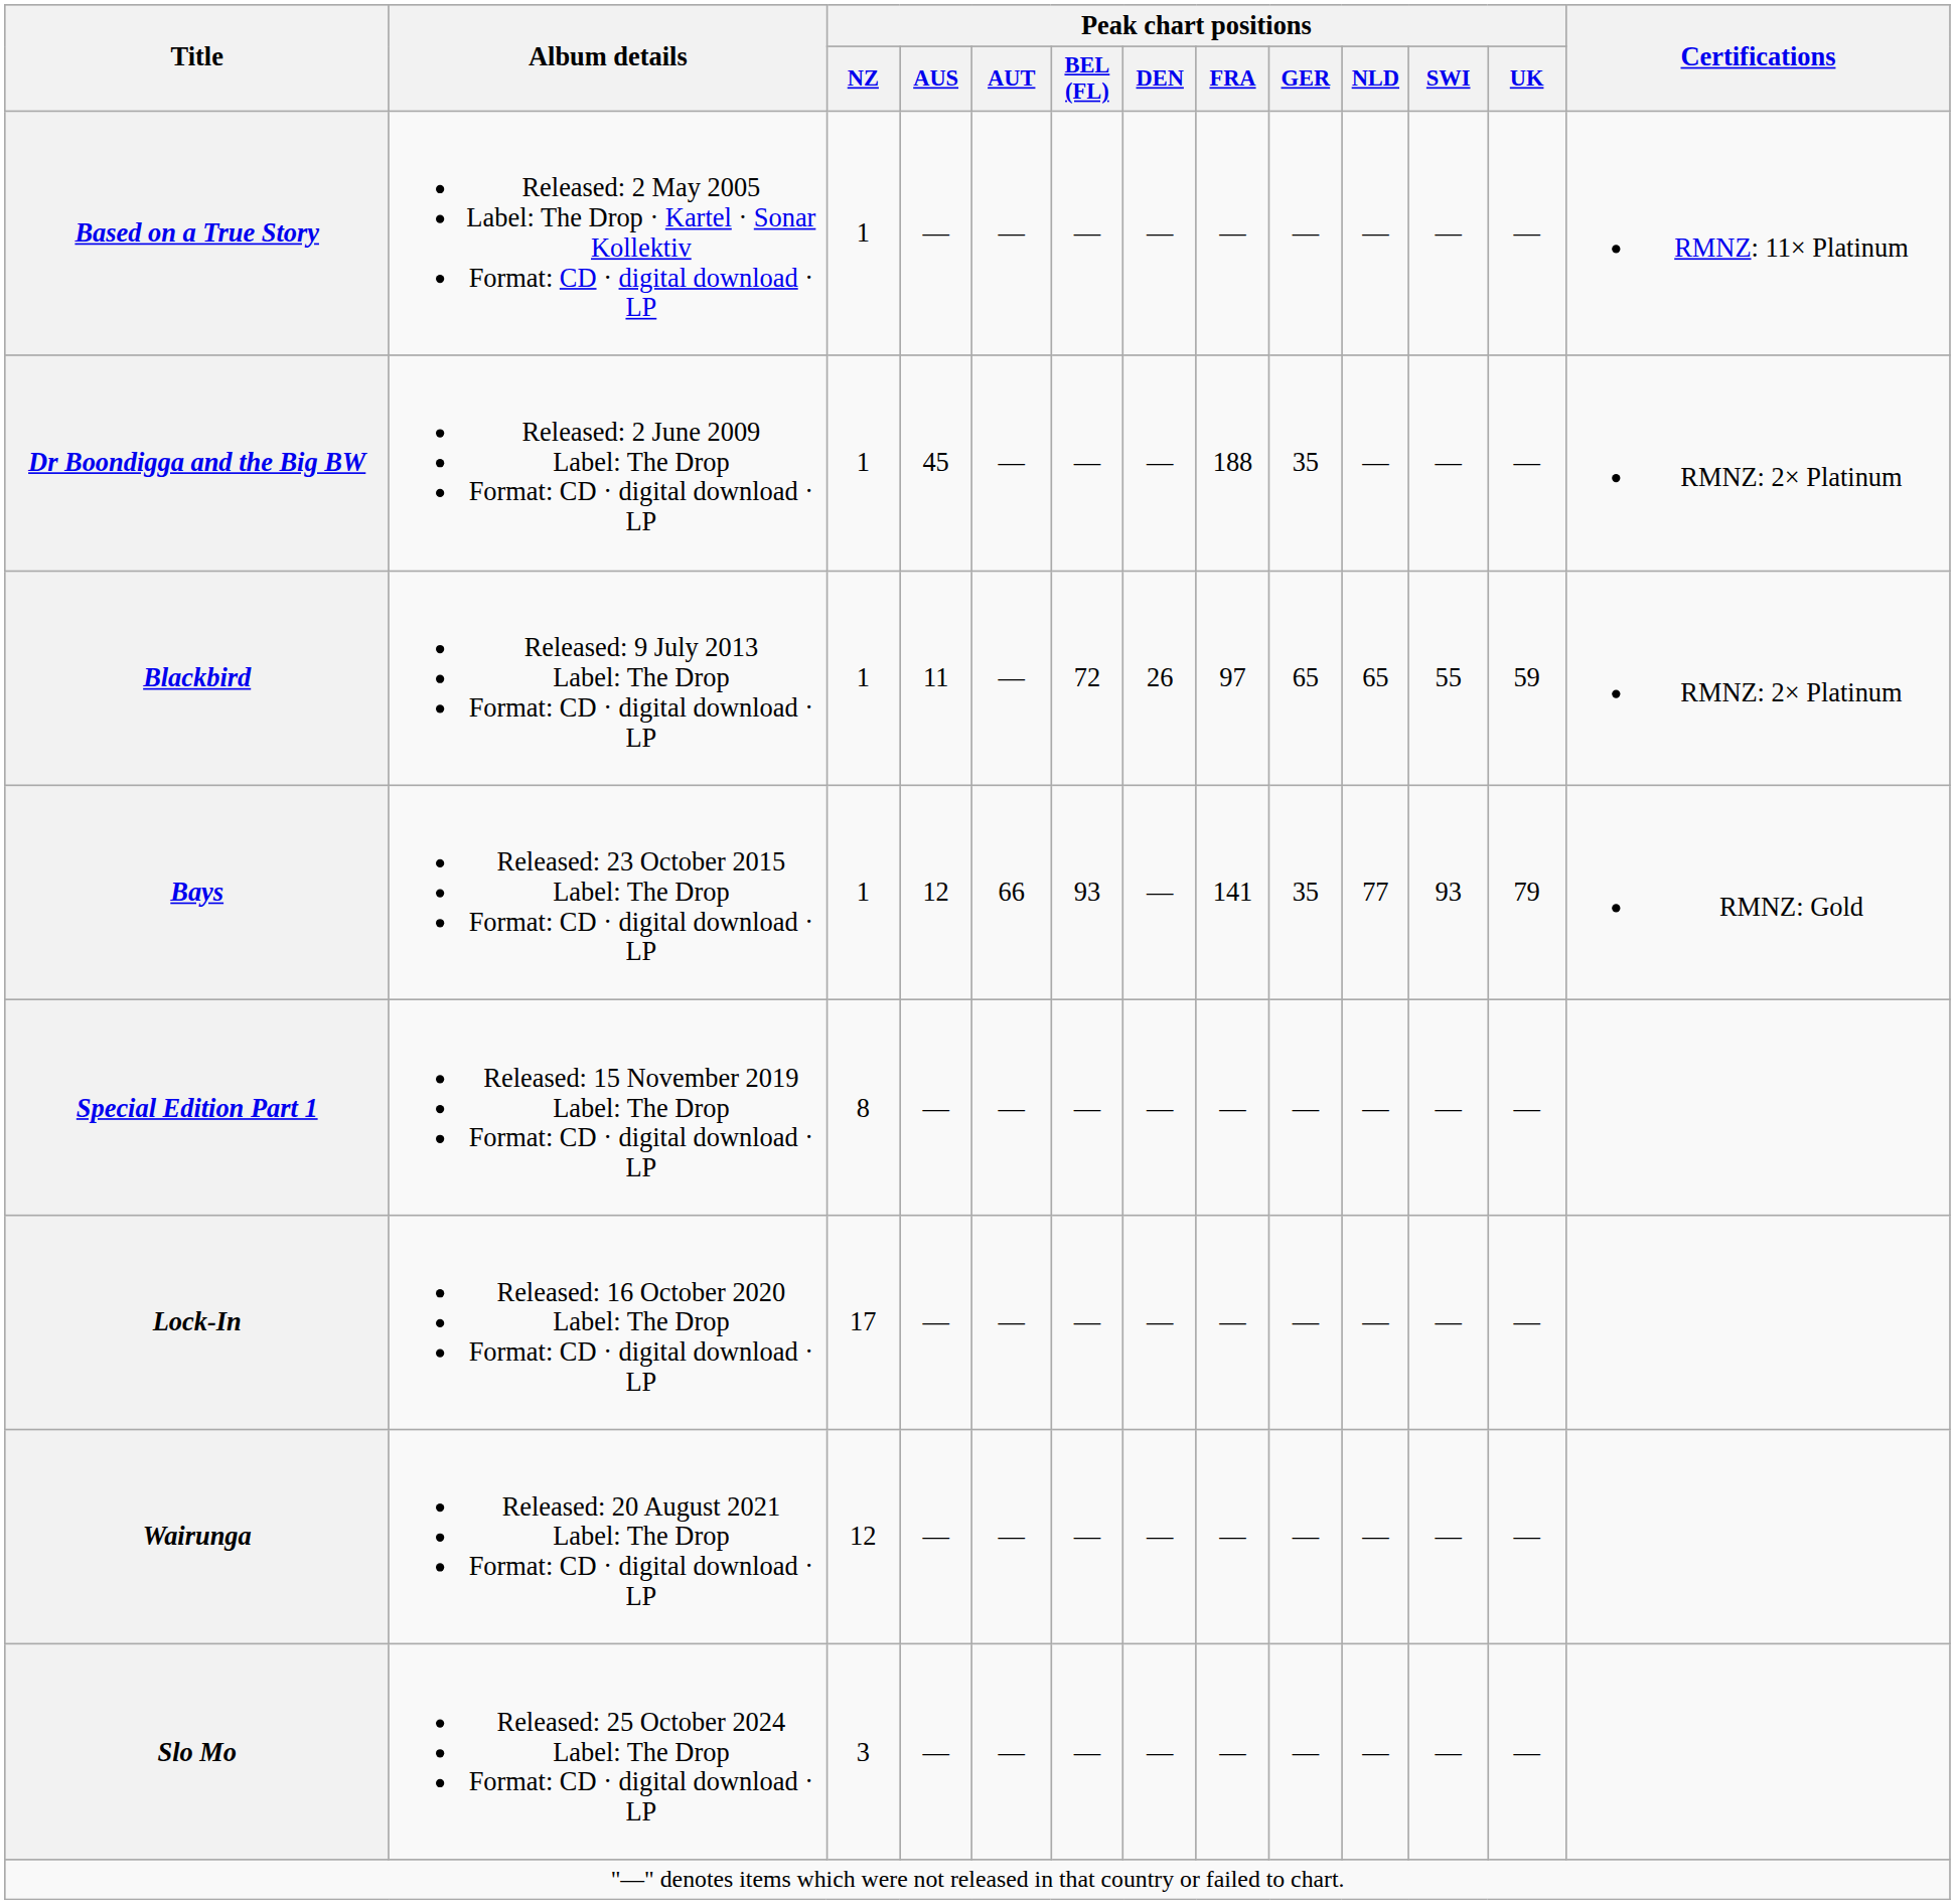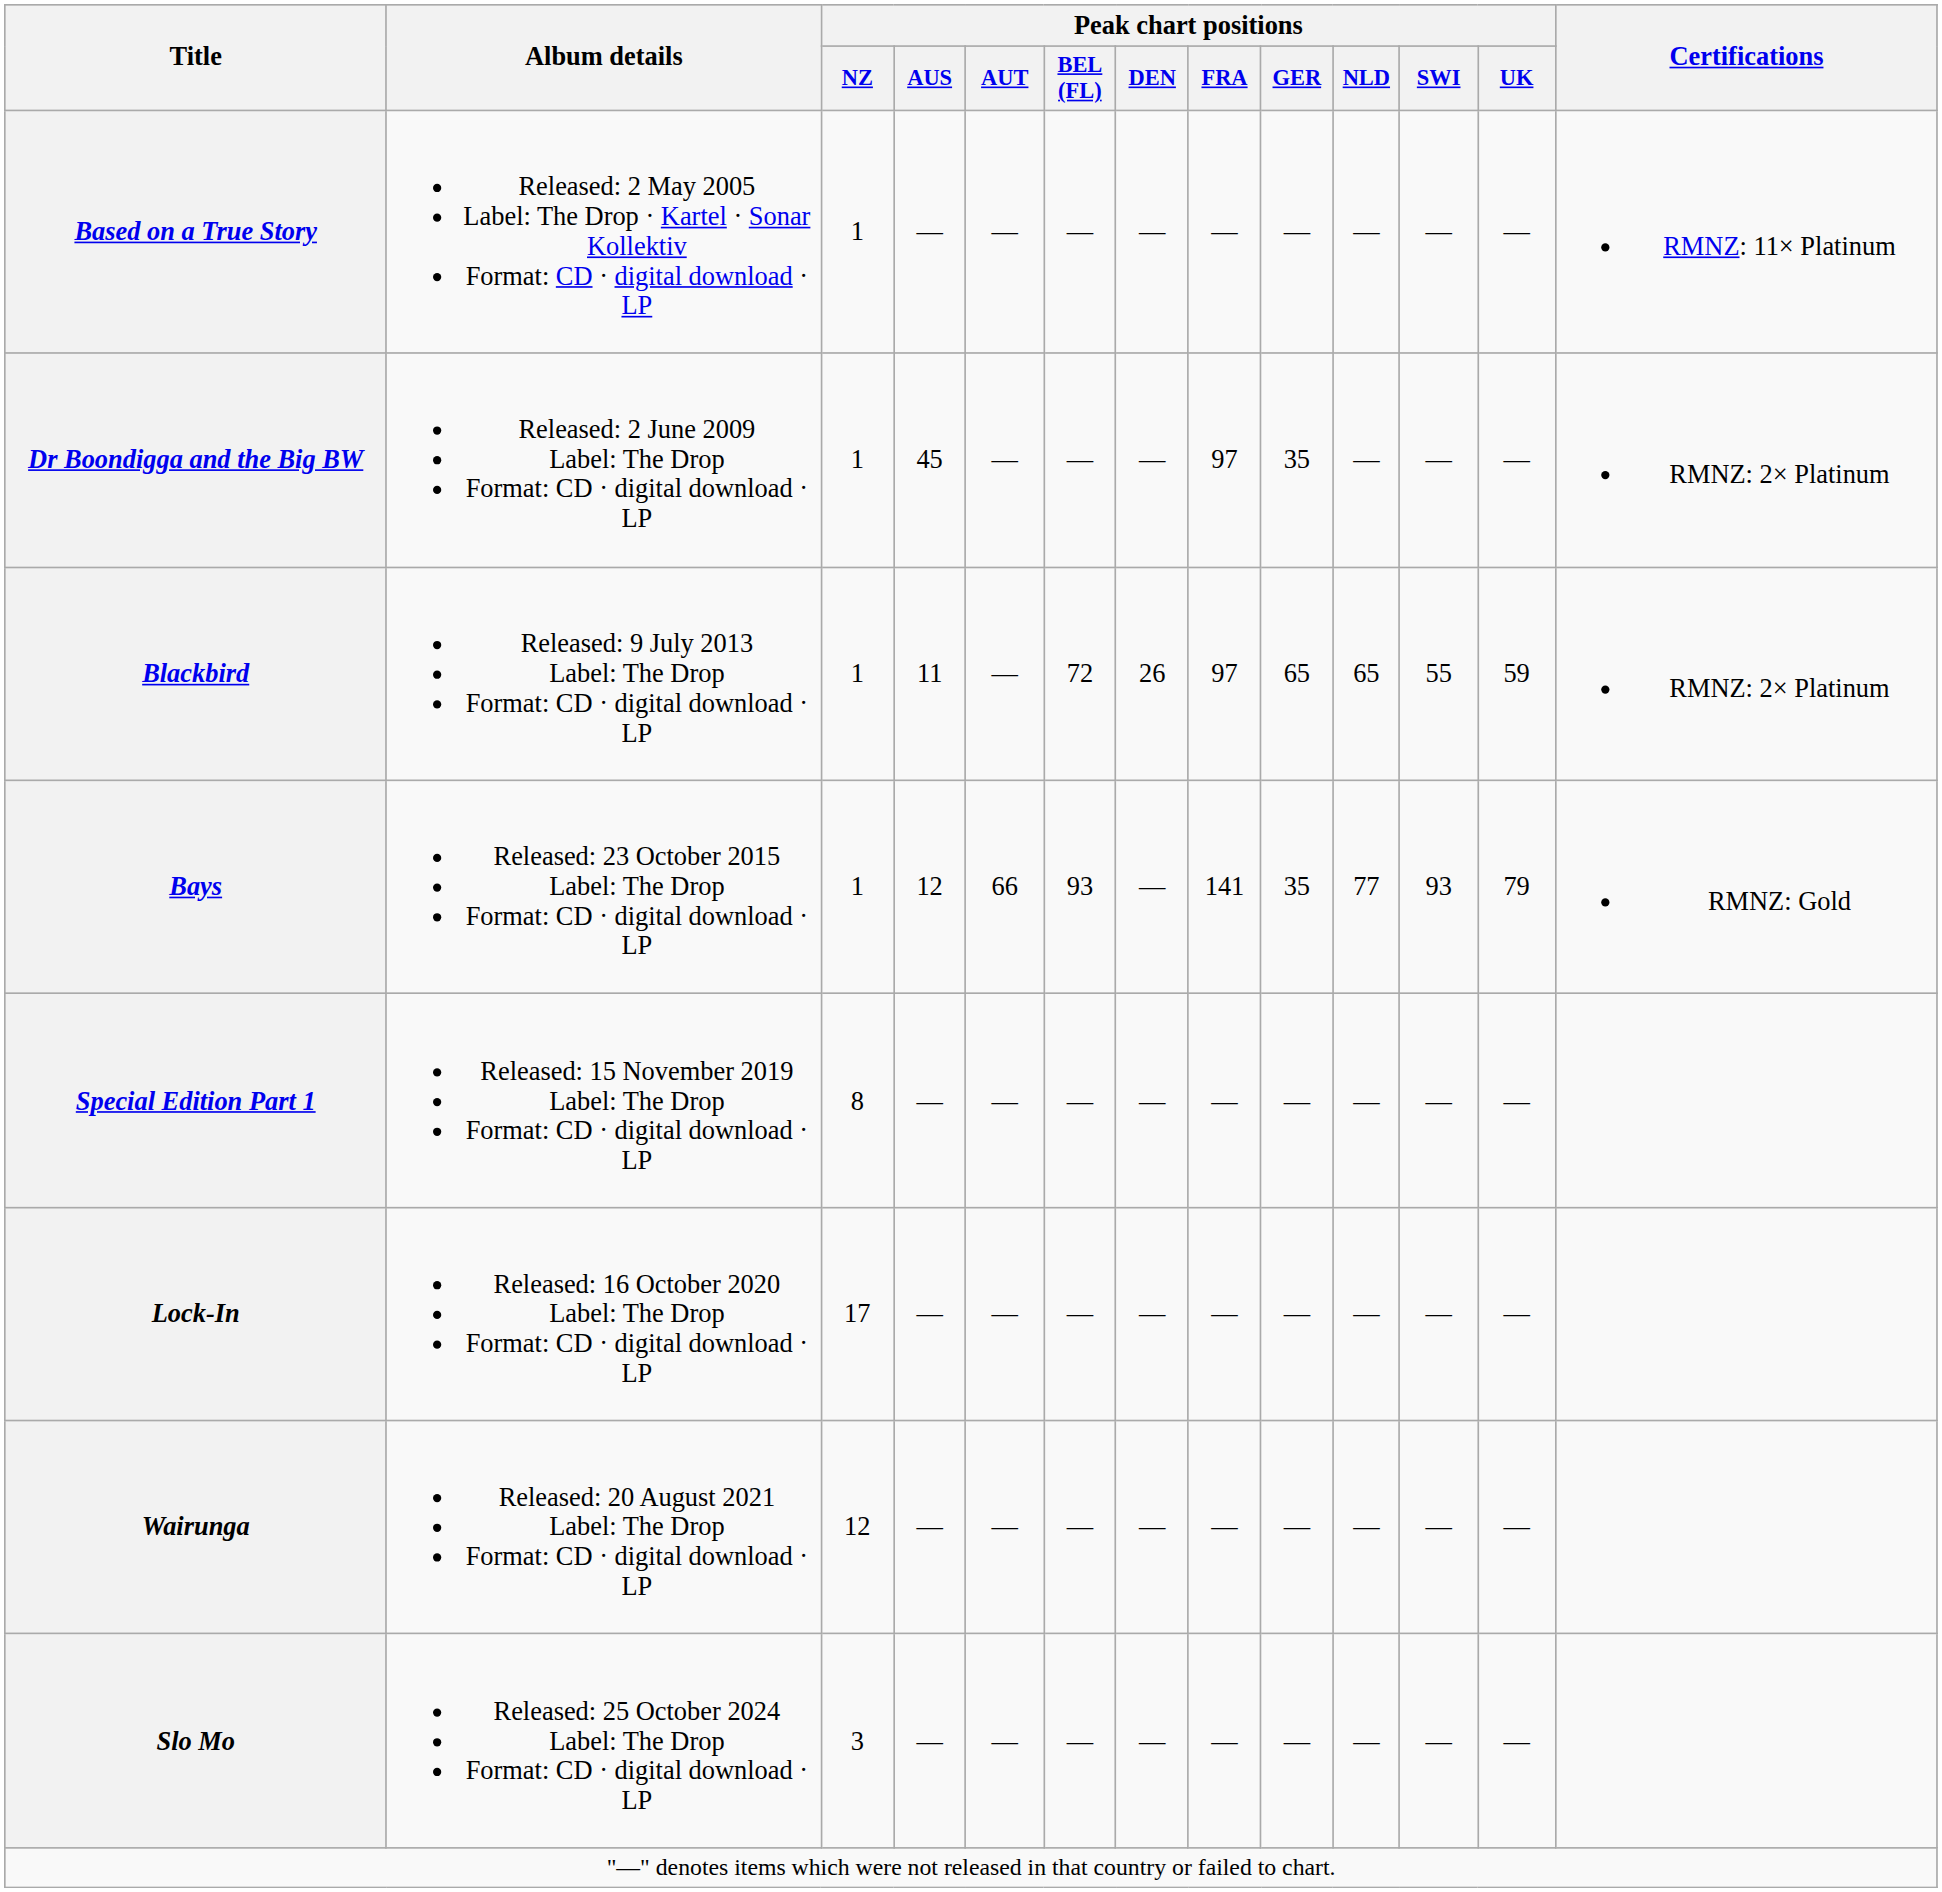 <table class="wikitable plainrowheaders" style="text-align:center;" border="1">
 <tr>
 <th scope="col" rowspan="2" style="width:14em;">Title</th>
 <th scope="col" rowspan="2" style="width:16em;">Album details</th>
 <th scope="col" colspan="10">Peak chart positions</th>
 <th scope="col" rowspan="2" style="width:14em;"><a href='#'>Certifications</a></th>
 </tr>
 <tr>
 <th scope="col" style="width:2.75em;font-size:85%;"><a href='#'>NZ</a><br></th>
 <th scope="col" style="width:2.75em;font-size:85%;"><a href='#'>AUS</a><br></th>
 <th scope="col" style="width:3em;font-size:85%;"><a href='#'>AUT</a><br></th>
 <th scope="col" style="width:2.75em;font-size:85%;"><a href='#'>BEL<br>(FL)</a><br></th>
 <th scope="col" style="width:2.75em;font-size:85%;"><a href='#'>DEN</a><br></th>
 <th scope="col" style="width:2.75em;font-size:85%;"><a href='#'>FRA</a><br></th>
 <th scope="col" style="width:2.75em;font-size:85%;"><a href='#'>GER</a><br></th>
 <th scope="col" style="width:2.5em;font-size:85%;"><a href='#'>NLD</a><br></th>
 <th scope="col" style="width:3em;font-size:85%;"><a href='#'>SWI</a><br></th>
 <th scope="col" style="width:3em;font-size:85%;"><a href='#'>UK</a><br></th>
 </tr>
 <tr>
 <th scope="row"><em><a href='#'>Based on a True Story</a></em></th>
 <td><br><ul><li>Released: 2 May 2005</li><li>Label: The Drop · <a href='#'>Kartel</a> · <a href='#'>Sonar Kollektiv</a></li><li>Format: <a href='#'>CD</a> · <a href='#'>digital download</a> · <a href='#'>LP</a></li></ul></td>
 <td>1</td>
 <td>—</td>
 <td>—</td>
 <td>—</td>
 <td>—</td>
 <td>—</td>
 <td>—</td>
 <td>—</td>
 <td>—</td>
 <td>—</td>
 <td><br><ul><li><a href='#'>RMNZ</a>: 11× Platinum</li></ul></td>
 </tr>
 <tr>
 <th scope="row"><em><a href='#'>Dr Boondigga and the Big BW</a></em></th>
 <td><br><ul><li>Released: 2 June 2009</li><li>Label: The Drop</li><li>Format: CD · digital download · LP</li></ul></td>
 <td>1</td>
 <td>45</td>
 <td>—</td>
 <td>—</td>
 <td>—</td>
-<td>188</td>
+<td>97</td>
 <td>35</td>
 <td>—</td>
 <td>—</td>
 <td>—</td>
 <td><br><ul><li>RMNZ: 2× Platinum</li></ul></td>
 </tr>
 <tr>
 <th scope="row"><em><a href='#'>Blackbird</a></em></th>
 <td><br><ul><li>Released: 9 July 2013</li><li>Label: The Drop</li><li>Format: CD · digital download · LP</li></ul></td>
 <td>1</td>
 <td>11</td>
 <td>—</td>
 <td>72</td>
 <td>26</td>
 <td>97</td>
 <td>65</td>
 <td>65</td>
 <td>55</td>
 <td>59</td>
 <td><br><ul><li>RMNZ: 2× Platinum</li></ul></td>
 </tr>
 <tr>
 <th scope="row"><em><a href='#'>Bays</a></em></th>
 <td><br><ul><li>Released: 23 October 2015</li><li>Label: The Drop</li><li>Format: CD · digital download · LP</li></ul></td>
 <td>1</td>
 <td>12</td>
 <td>66</td>
 <td>93</td>
 <td>—</td>
 <td>141</td>
 <td>35</td>
 <td>77</td>
 <td>93</td>
 <td>79</td>
 <td><br><ul><li>RMNZ: Gold</li></ul></td>
 </tr>
 <tr>
 <th scope="row"><em><a href='#'>Special Edition Part 1</a></em></th>
 <td><br><ul><li>Released: 15 November 2019</li><li>Label: The Drop</li><li>Format: CD · digital download · LP</li></ul></td>
 <td>8</td>
 <td>—</td>
 <td>—</td>
 <td>—</td>
 <td>—</td>
 <td>—</td>
 <td>—</td>
 <td>—</td>
 <td>—</td>
 <td>—</td>
 <td></td>
 </tr>
 <tr>
 <th scope="row"><em>Lock-In</em></th>
 <td><br><ul><li>Released: 16 October 2020</li><li>Label: The Drop</li><li>Format: CD · digital download · LP</li></ul></td>
 <td>17</td>
 <td>—</td>
 <td>—</td>
 <td>—</td>
 <td>—</td>
 <td>—</td>
 <td>—</td>
 <td>—</td>
 <td>—</td>
 <td>—</td>
 <td></td>
 </tr>
 <tr>
 <th scope="row"><em>Wairunga</em></th>
 <td><br><ul><li>Released: 20 August 2021</li><li>Label: The Drop</li><li>Format: CD · digital download · LP</li></ul></td>
 <td>12</td>
 <td>—</td>
 <td>—</td>
 <td>—</td>
 <td>—</td>
 <td>—</td>
 <td>—</td>
 <td>—</td>
 <td>—</td>
 <td>—</td>
 <td></td>
 </tr>
 <tr>
 <th scope="row"><em>Slo Mo</em></th>
 <td><br><ul><li>Released: 25 October 2024</li><li>Label: The Drop</li><li>Format: CD · digital download · LP</li></ul></td>
 <td>3<br></td>
 <td>—</td>
 <td>—</td>
 <td>—</td>
 <td>—</td>
 <td>—</td>
 <td>—</td>
 <td>—</td>
 <td>—</td>
 <td>—</td>
 <td></td>
 </tr>
 <tr>
 <td colspan="15" align="center" style="font-size:90%;">"—" denotes items which were not released in that country or failed to chart.</td>
 </tr>
 </table>
